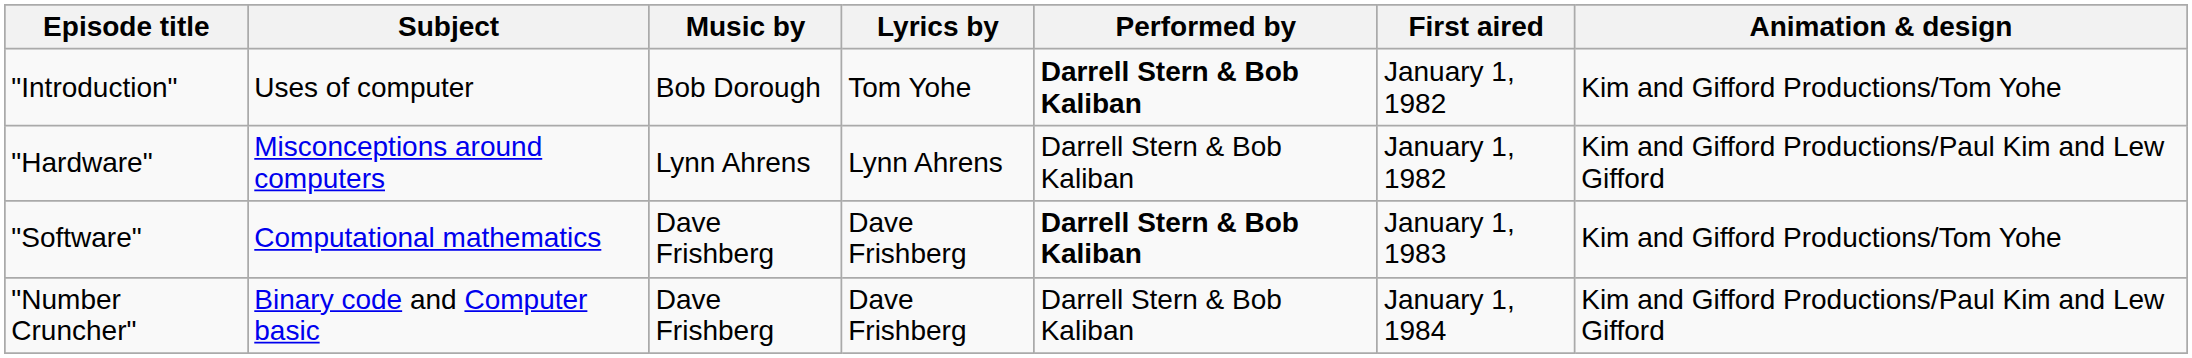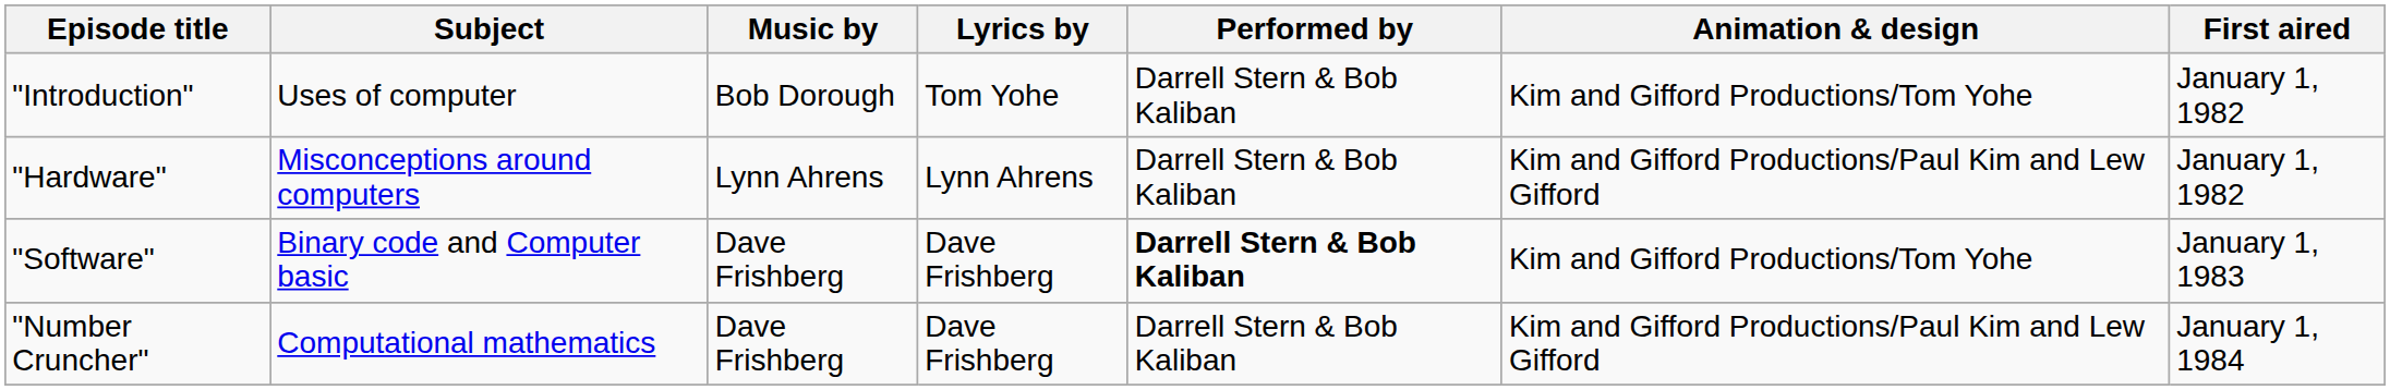 <table class="wikitable">
 <tr>
 <th>Episode title</th>
 <th>Subject</th>
 <th>Music by</th>
 <th>Lyrics by</th>
 <th>Performed by</th>
+<th>Animation & design</th>
 <th>First aired</th>
-<th>Animation & design</th>
 </tr>
 <tr>
 <td>"Introduction"</td>
 <td>Uses of computer</td>
 <td>Bob Dorough</td>
 <td>Tom Yohe</td>
-<td><strong>Darrell Stern & Bob Kaliban</strong></td>
+<td>Darrell Stern & Bob Kaliban</td>
+<td>Kim and Gifford Productions/Tom Yohe</td>
 <td>January 1, 1982</td>
-<td>Kim and Gifford Productions/Tom Yohe</td>
 </tr>
 <tr>
 <td>"Hardware"</td>
 <td><a href='#'>Misconceptions around computers</a></td>
 <td>Lynn Ahrens</td>
 <td>Lynn Ahrens</td>
 <td>Darrell Stern & Bob Kaliban</td>
+<td>Kim and Gifford Productions/Paul Kim and Lew Gifford</td>
 <td>January 1, 1982</td>
-<td>Kim and Gifford Productions/Paul Kim and Lew Gifford</td>
 </tr>
 <tr>
 <td>"Software"</td>
+<td><a href='#'>Binary code</a> and <a href='#'>Computer basic</a></td>
+<td>Dave Frishberg</td>
+<td>Dave Frishberg</td>
+<td><strong>Darrell Stern & Bob Kaliban</strong></td>
+<td>Kim and Gifford Productions/Tom Yohe</td>
+<td>January 1, 1983</td>
+</tr>
+<tr>
+<td>"Number Cruncher"</td>
 <td><a href='#'>Computational mathematics</a></td>
 <td>Dave Frishberg</td>
 <td>Dave Frishberg</td>
-<td><strong>Darrell Stern & Bob Kaliban</strong></td>
-<td>January 1, 1983</td>
-<td>Kim and Gifford Productions/Tom Yohe</td>
-</tr>
-<tr>
-<td>"Number Cruncher"</td>
-<td><a href='#'>Binary code</a> and <a href='#'>Computer basic</a></td>
-<td>Dave Frishberg</td>
-<td>Dave Frishberg</td>
 <td>Darrell Stern & Bob Kaliban</td>
+<td>Kim and Gifford Productions/Paul Kim and Lew Gifford</td>
 <td>January 1, 1984</td>
-<td>Kim and Gifford Productions/Paul Kim and Lew Gifford</td>
 </tr>
 </table>
